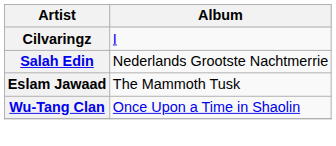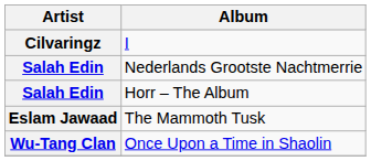 <table class="wikitable sortable plainrowheaders">
 <tr style="background:#ccc; text-align:center;">
 <th scope="col">Artist</th>
 <th scope="col">Album</th>
 </tr>
 <tr>
 <th scope=row>Cilvaringz</th>
 <td><a href='#'>I</a></td>
 </tr>
 <tr>
 <th scope=row><a href='#'>Salah Edin</a></th>
 <td>Nederlands Grootste Nachtmerrie</td>
 </tr>
 <tr>
+<th scope=row><a href='#'>Salah Edin</a></th>
+<td>Horr – The Album</td>
+</tr>
+<tr>
 <th scope=row>Eslam Jawaad</th>
 <td>The Mammoth Tusk</td>
 </tr>
 <tr>
 <th scope=row><a href='#'>Wu-Tang Clan</a></th>
 <td><a href='#'>Once Upon a Time in Shaolin</a></td>
 </tr>
 <tr>
 </tr>
 </table>
